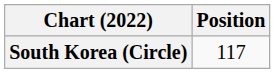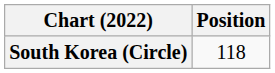 <table class="wikitable plainrowheaders" style="text-align:center">
 <tr>
 <th scope="col">Chart (2022)</th>
 <th scope="col">Position</th>
 </tr>
 <tr>
 <th scope="row">South Korea (Circle)</th>
-<td>117</td>
+<td>118</td>
 </tr>
 </table>
